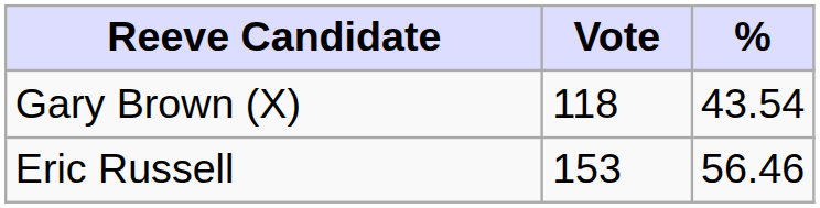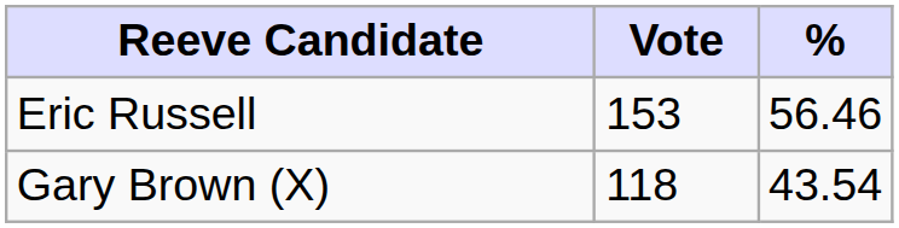 <table class="wikitable">
 <tr>
 <th style="background:#ddf; width:200px;">Reeve Candidate</th>
 <th style="background:#ddf; width:50px;">Vote</th>
 <th style="background:#ddf; width:30px;">%</th>
 </tr>
 <tr>
+<td>Eric Russell</td>
+<td>153</td>
+<td>56.46</td>
+</tr>
+<tr>
 <td>Gary Brown (X)</td>
 <td>118</td>
 <td>43.54</td>
 </tr>
-<tr>
-<td>Eric Russell</td>
-<td>153</td>
-<td>56.46</td>
-</tr>
 </table>
